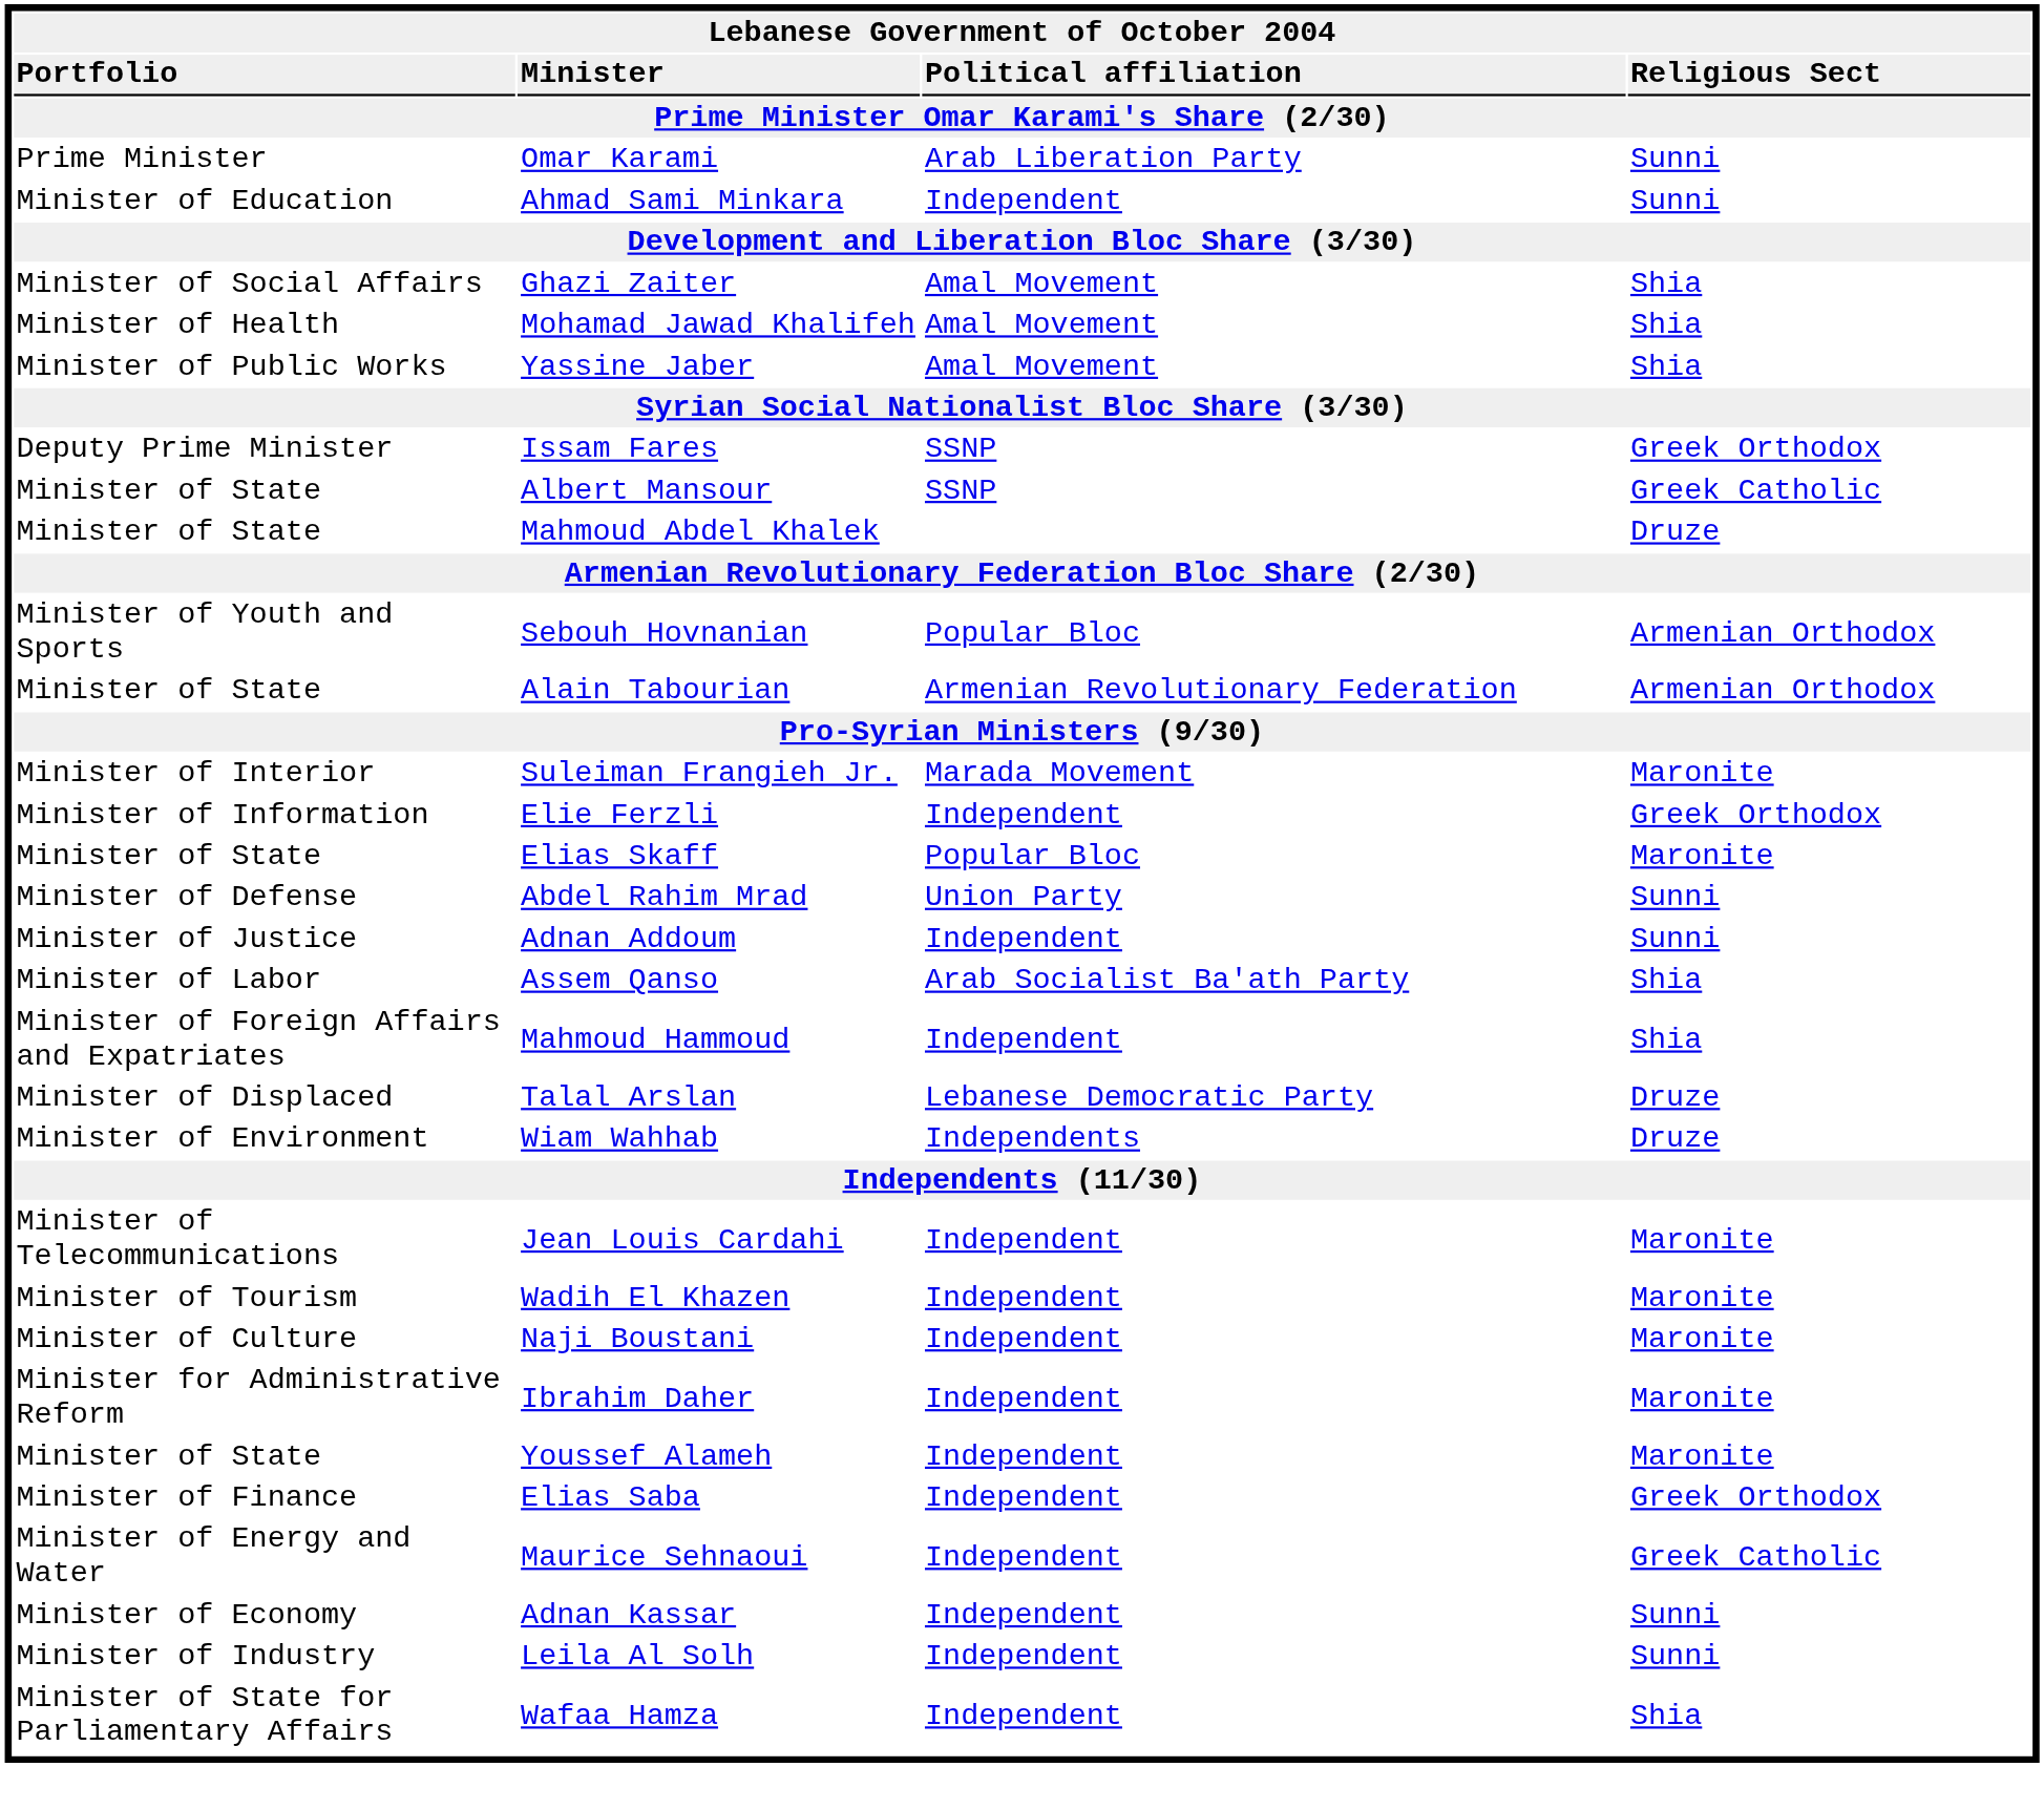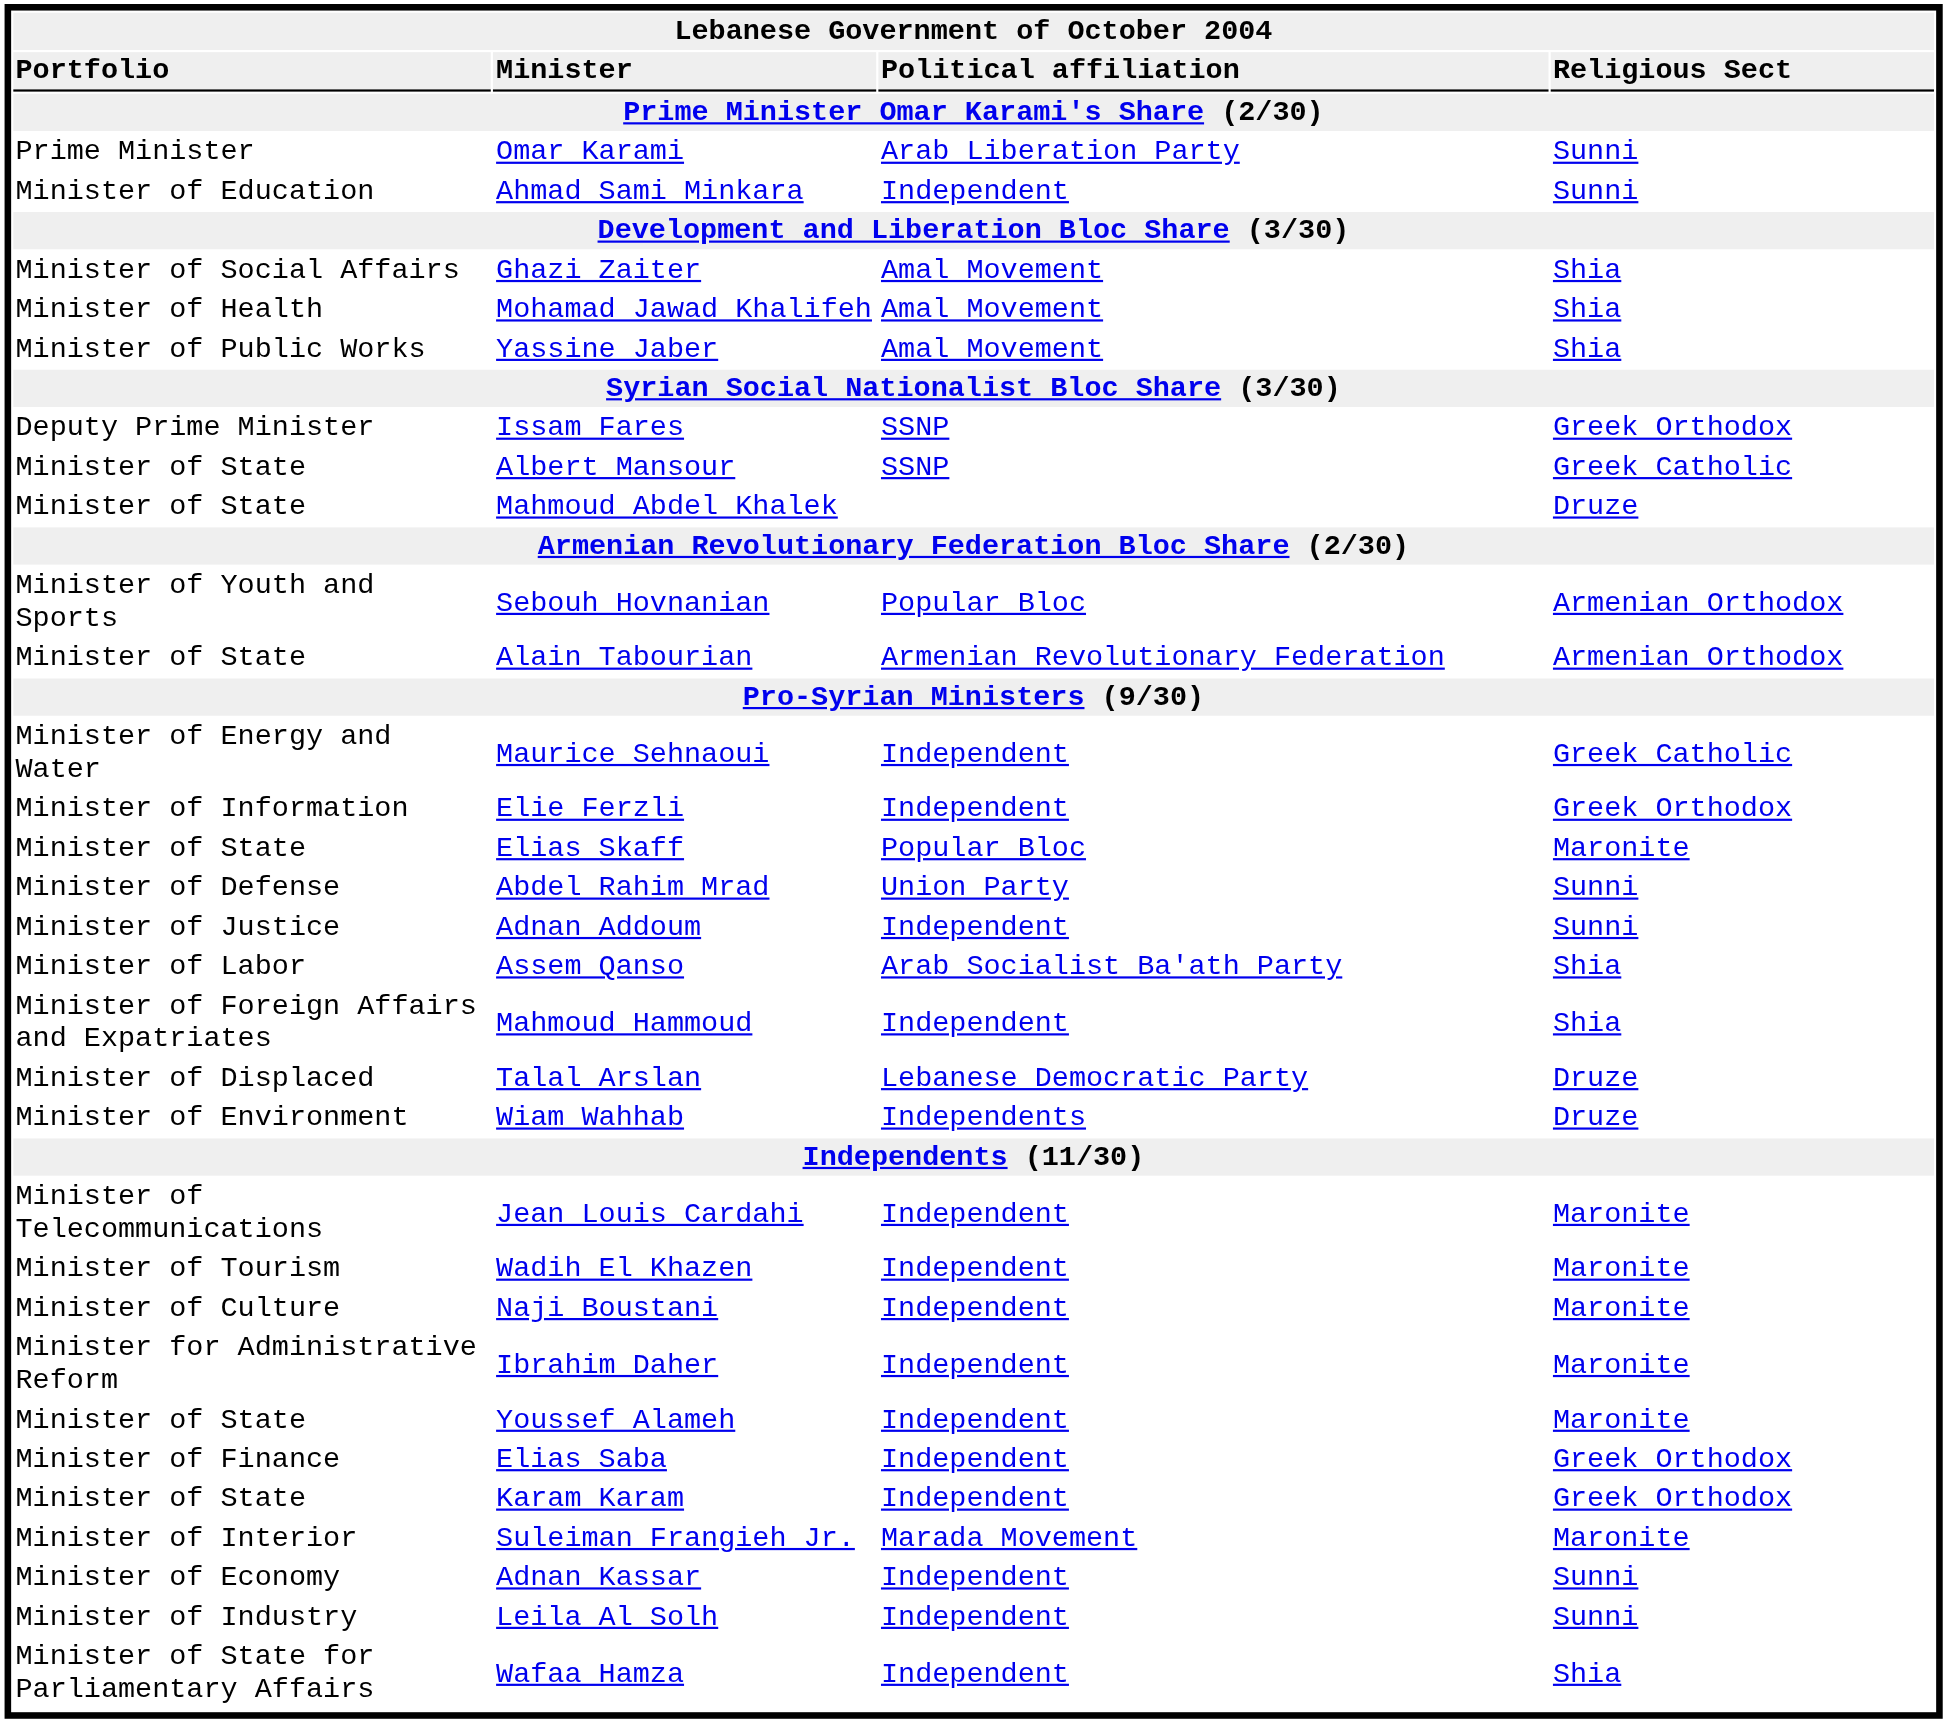 <table width="70%" border="0" align="center" cellpadding=1 cellspacing=1 style="margin:3px; border:3px solid;">
 <tr>
 <td colspan=4 style="text-align:center; background:#efefef"><strong>Lebanese Government of October 2004</strong></td>
 </tr>
 <tr>
 <td td width="25%" style="border-bottom:1px solid; background:#efefef;"><strong>Portfolio</strong></td>
 <td td width="20%" style="border-bottom:1px solid; background:#efefef;"><strong>Minister</strong></td>
 <td td width="35%" style="border-bottom:1px solid; background:#efefef;"><strong>Political affiliation</strong></td>
 <td td width="20%" style="border-bottom:1px solid; background:#efefef;"><strong>Religious Sect</strong></td>
 </tr>
 <tr>
 <td colspan=4 style="text-align:center; background:#efefef"><strong><a href='#'>Prime Minister Omar Karami's Share</a> (2/30)</strong></td>
 </tr>
 <tr>
 <td Prime Minister of Lebanon>Prime Minister</td>
 <td><a href='#'>Omar Karami</a></td>
 <td> <a href='#'>Arab Liberation Party</a></td>
 <td><a href='#'>Sunni</a></td>
 </tr>
 <tr>
 <td>Minister of Education</td>
 <td><a href='#'>Ahmad Sami Minkara</a></td>
 <td> <a href='#'>Independent</a></td>
 <td><a href='#'>Sunni</a></td>
 </tr>
 <tr>
 <td colspan=4 style="text-align:center; background:#efefef"><strong><a href='#'>Development and Liberation Bloc Share</a> (3/30)</strong></td>
 </tr>
 <tr>
 <td>Minister of Social Affairs</td>
 <td><a href='#'>Ghazi Zaiter</a></td>
 <td> <a href='#'>Amal Movement</a></td>
 <td><a href='#'>Shia</a></td>
 </tr>
 <tr>
 <td>Minister of Health</td>
 <td><a href='#'>Mohamad Jawad Khalifeh</a></td>
 <td> <a href='#'>Amal Movement</a></td>
 <td><a href='#'>Shia</a></td>
 </tr>
 <tr>
 <td>Minister of Public Works</td>
 <td><a href='#'>Yassine Jaber</a></td>
 <td> <a href='#'>Amal Movement</a></td>
 <td><a href='#'>Shia</a></td>
 </tr>
 <tr>
 <td colspan=4 style="text-align:center; background:#efefef"><strong><a href='#'>Syrian Social Nationalist Bloc Share</a> (3/30)</strong></td>
 </tr>
 <tr>
 <td>Deputy Prime Minister</td>
 <td><a href='#'>Issam Fares</a></td>
 <td> <a href='#'>SSNP</a></td>
 <td><a href='#'>Greek Orthodox</a></td>
 </tr>
 <tr>
 <td>Minister of State</td>
 <td><a href='#'>Albert Mansour</a></td>
 <td> <a href='#'>SSNP</a></td>
 <td><a href='#'>Greek Catholic</a></td>
 </tr>
 <tr>
 <td>Minister of State</td>
 <td><a href='#'>Mahmoud Abdel Khalek</a></td>
 <td> </td>
 <td><a href='#'>Druze</a></td>
 </tr>
 <tr>
 <td colspan=4 style="text-align:center; background:#efefef"><strong><a href='#'>Armenian Revolutionary Federation Bloc Share</a> (2/30)</strong></td>
 </tr>
 <tr>
 <td>Minister of Youth and Sports</td>
 <td><a href='#'>Sebouh Hovnanian</a></td>
 <td> <a href='#'>Popular Bloc</a></td>
 <td><a href='#'>Armenian Orthodox</a></td>
 </tr>
 <tr>
 <td>Minister of State</td>
 <td><a href='#'>Alain Tabourian</a></td>
 <td> <a href='#'>Armenian Revolutionary Federation</a></td>
 <td><a href='#'>Armenian Orthodox</a></td>
 </tr>
 <tr>
 <td colspan=4 style="text-align:center; background:#efefef"><strong><a href='#'>Pro-Syrian Ministers</a> (9/30)</strong></td>
 </tr>
 <tr>
-<td>Minister of Interior</td>
-<td><a href='#'>Suleiman Frangieh Jr.</a></td>
-<td> <a href='#'>Marada Movement</a></td>
-<td><a href='#'>Maronite</a></td>
+<td>Minister of Energy and Water</td>
+<td><a href='#'>Maurice Sehnaoui</a></td>
+<td> <a href='#'>Independent</a></td>
+<td><a href='#'>Greek Catholic</a></td>
 </tr>
 <tr>
 <td>Minister of Information</td>
 <td><a href='#'>Elie Ferzli</a></td>
 <td> <a href='#'>Independent</a></td>
 <td><a href='#'>Greek Orthodox</a></td>
 </tr>
 <tr>
 <td>Minister of State</td>
 <td><a href='#'>Elias Skaff</a></td>
 <td> <a href='#'>Popular Bloc</a></td>
 <td><a href='#'>Maronite</a></td>
 </tr>
 <tr>
 <td>Minister of Defense</td>
 <td><a href='#'>Abdel Rahim Mrad</a></td>
 <td> <a href='#'>Union Party</a></td>
 <td><a href='#'>Sunni</a></td>
 </tr>
 <tr>
 <td>Minister of Justice</td>
 <td><a href='#'>Adnan Addoum</a></td>
 <td> <a href='#'>Independent</a></td>
 <td><a href='#'>Sunni</a></td>
 </tr>
 <tr>
 <td>Minister of Labor</td>
 <td><a href='#'>Assem Qanso</a></td>
 <td> <a href='#'>Arab Socialist Ba'ath Party</a></td>
 <td><a href='#'>Shia</a></td>
 </tr>
 <tr>
 <td>Minister of Foreign Affairs and Expatriates</td>
 <td><a href='#'>Mahmoud Hammoud</a></td>
 <td> <a href='#'>Independent</a></td>
 <td><a href='#'>Shia</a></td>
 </tr>
 <tr>
 <td>Minister of Displaced</td>
 <td><a href='#'>Talal Arslan</a></td>
 <td> <a href='#'>Lebanese Democratic Party</a></td>
 <td><a href='#'>Druze</a></td>
 </tr>
 <tr>
 <td>Minister of Environment</td>
 <td><a href='#'>Wiam Wahhab</a></td>
 <td> <a href='#'>Independents</a></td>
 <td><a href='#'>Druze</a></td>
 </tr>
 <tr>
 <td colspan=4 style="text-align:center; background:#efefef"><strong><a href='#'>Independents</a> (11/30)</strong></td>
 </tr>
 <tr>
 <td>Minister of Telecommunications</td>
 <td><a href='#'>Jean Louis Cardahi</a></td>
 <td> <a href='#'>Independent</a></td>
 <td><a href='#'>Maronite</a></td>
 </tr>
 <tr>
 <td>Minister of Tourism</td>
 <td><a href='#'>Wadih El Khazen</a></td>
 <td> <a href='#'>Independent</a></td>
 <td><a href='#'>Maronite</a></td>
 </tr>
 <tr>
 <td>Minister of Culture</td>
 <td><a href='#'>Naji Boustani</a></td>
 <td> <a href='#'>Independent</a></td>
 <td><a href='#'>Maronite</a></td>
 </tr>
 <tr>
 <td>Minister for Administrative Reform</td>
 <td><a href='#'>Ibrahim Daher</a></td>
 <td> <a href='#'>Independent</a></td>
 <td><a href='#'>Maronite</a></td>
 </tr>
 <tr>
 <td>Minister of State</td>
 <td><a href='#'>Youssef Alameh</a></td>
 <td> <a href='#'>Independent</a></td>
 <td><a href='#'>Maronite</a></td>
 </tr>
 <tr>
 <td>Minister of Finance</td>
 <td><a href='#'>Elias Saba</a></td>
 <td> <a href='#'>Independent</a></td>
 <td><a href='#'>Greek Orthodox</a></td>
 </tr>
 <tr>
-<td>Minister of Energy and Water</td>
-<td><a href='#'>Maurice Sehnaoui</a></td>
+<td>Minister of State</td>
+<td><a href='#'>Karam Karam</a></td>
 <td> <a href='#'>Independent</a></td>
-<td><a href='#'>Greek Catholic</a></td>
+<td><a href='#'>Greek Orthodox</a></td>
+</tr>
+<tr>
+<td>Minister of Interior</td>
+<td><a href='#'>Suleiman Frangieh Jr.</a></td>
+<td> <a href='#'>Marada Movement</a></td>
+<td><a href='#'>Maronite</a></td>
 </tr>
 <tr>
 <td>Minister of Economy</td>
 <td><a href='#'>Adnan Kassar</a></td>
 <td> <a href='#'>Independent</a></td>
 <td><a href='#'>Sunni</a></td>
 </tr>
 <tr>
 <td>Minister of Industry</td>
 <td><a href='#'>Leila Al Solh</a></td>
 <td> <a href='#'>Independent</a></td>
 <td><a href='#'>Sunni</a></td>
 </tr>
 <tr>
 <td>Minister of State for Parliamentary Affairs</td>
 <td><a href='#'>Wafaa Hamza</a></td>
 <td> <a href='#'>Independent</a></td>
 <td><a href='#'>Shia</a></td>
 </tr>
 <tr>
 </tr>
 </table>
